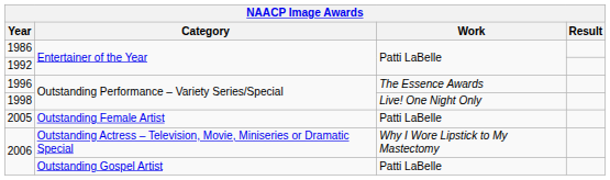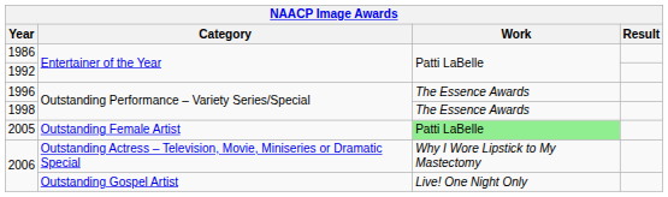 <table class="wikitable sortable">
 <tr>
 <th colspan=4><a href='#'>NAACP Image Awards</a></th>
 </tr>
 <tr>
 <th>Year</th>
 <th>Category</th>
 <th>Work</th>
 <th>Result</th>
 </tr>
 <tr>
 <td>1986</td>
 <td rowspan="2"><a href='#'>Entertainer of the Year</a></td>
 <td rowspan="2">Patti LaBelle</td>
 <td></td>
 </tr>
 <tr>
 <td>1992</td>
 <td></td>
 </tr>
 <tr>
 <td>1996</td>
 <td rowspan="2">Outstanding Performance – Variety Series/Special</td>
 <td><em>The Essence Awards</em></td>
 <td></td>
 </tr>
 <tr>
 <td>1998</td>
-<td><em>Live! One Night Only</em></td>
+<td><em>The Essence Awards</em></td>
 <td></td>
 </tr>
 <tr>
 <td>2005</td>
 <td><a href='#'>Outstanding Female Artist</a></td>
-<td>Patti LaBelle</td>
+<td style="background: lightgreen;">Patti LaBelle</td>
 <td></td>
 </tr>
 <tr>
 <td rowspan="2">2006</td>
 <td><a href='#'>Outstanding Actress – Television, Movie, Miniseries or Dramatic Special</a></td>
 <td><em>Why I Wore Lipstick to My Mastectomy</em></td>
 <td></td>
 </tr>
 <tr>
 <td><a href='#'>Outstanding Gospel Artist</a></td>
-<td>Patti LaBelle</td>
+<td><em>Live! One Night Only</em></td>
 <td></td>
 </tr>
 </table>
